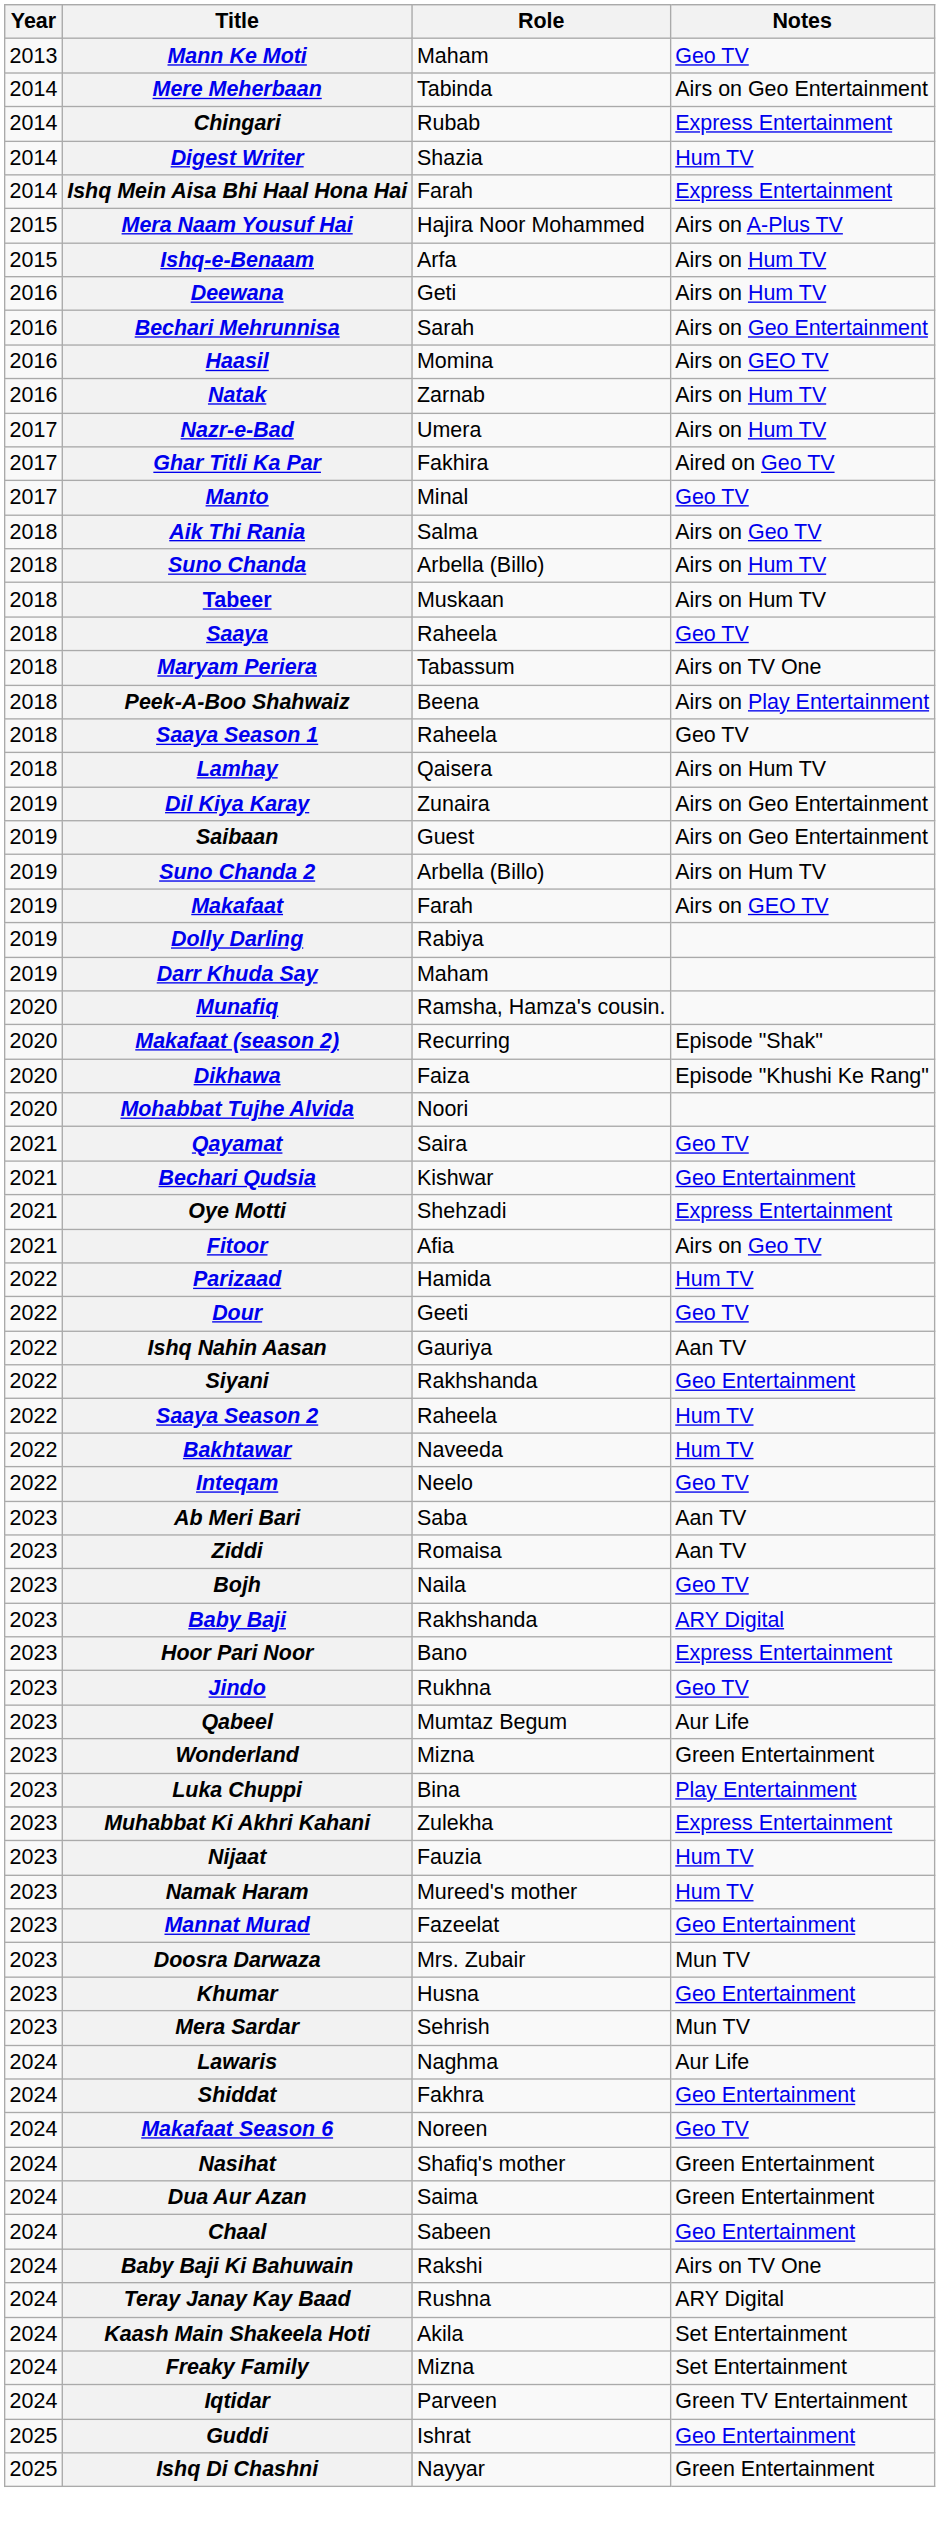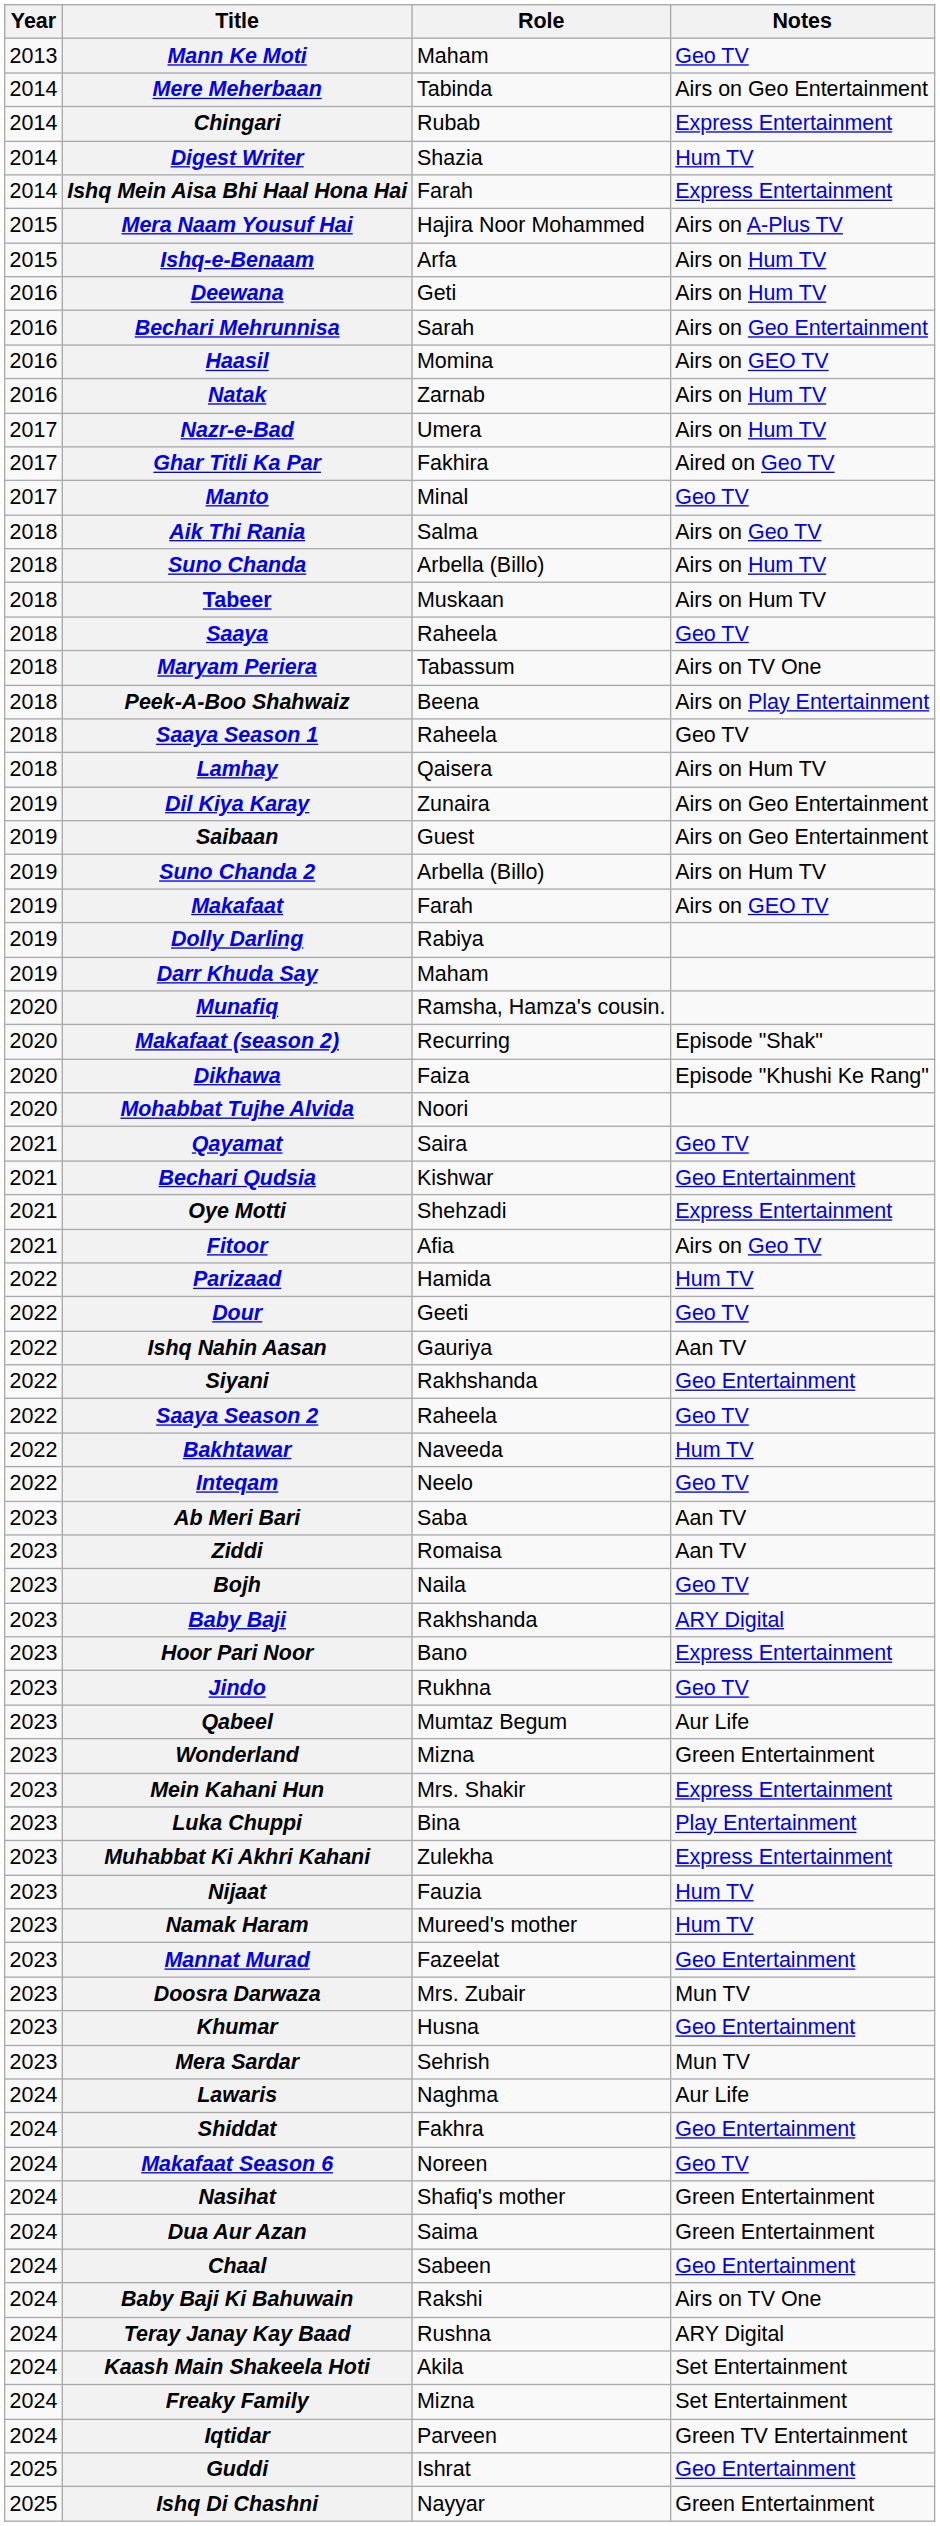 <table class="wikitable sortable plainrowheaders">
 <tr style="background:#ccc; text-align:center;">
 <th scope="col">Year</th>
 <th scope="col">Title</th>
 <th scope="col">Role</th>
 <th scope="col" class="unsortable">Notes</th>
 </tr>
 <tr>
 <td>2013</td>
 <th scope="row"><em><a href='#'>Mann Ke Moti</a></em></th>
 <td>Maham</td>
 <td><a href='#'>Geo TV</a></td>
 </tr>
 <tr>
 <td>2014</td>
 <th scope="row"><em><a href='#'>Mere Meherbaan</a></em></th>
 <td>Tabinda</td>
 <td>Airs on Geo Entertainment</td>
 </tr>
 <tr>
 <td>2014</td>
 <th scope="row"><em>Chingari</em></th>
 <td>Rubab</td>
 <td><a href='#'>Express Entertainment</a></td>
 </tr>
 <tr>
 <td>2014</td>
 <th scope="row"><em><a href='#'>Digest Writer</a></em></th>
 <td>Shazia</td>
 <td><a href='#'>Hum TV</a></td>
 </tr>
 <tr>
 <td>2014</td>
 <th scope="row"><em>Ishq Mein Aisa Bhi Haal Hona Hai</em></th>
 <td>Farah</td>
 <td><a href='#'>Express Entertainment</a></td>
 </tr>
 <tr>
 <td>2015</td>
 <th scope="row"><em><a href='#'>Mera Naam Yousuf Hai</a></em></th>
 <td>Hajira Noor Mohammed</td>
 <td>Airs on <a href='#'>A-Plus TV</a></td>
 </tr>
 <tr>
 <td>2015</td>
 <th scope="row"><em><a href='#'>Ishq-e-Benaam</a></em></th>
 <td>Arfa</td>
 <td>Airs on <a href='#'>Hum TV</a></td>
 </tr>
 <tr>
 <td>2016</td>
 <th scope="row"><em><a href='#'>Deewana</a></em></th>
 <td>Geti</td>
 <td>Airs on <a href='#'>Hum TV</a></td>
 </tr>
 <tr>
 <td>2016</td>
 <th scope="row"><em><a href='#'>Bechari Mehrunnisa</a></em></th>
 <td>Sarah</td>
 <td>Airs on <a href='#'>Geo Entertainment</a></td>
 </tr>
 <tr>
 <td>2016</td>
 <th scope="row"><em><a href='#'>Haasil</a></em></th>
 <td>Momina</td>
 <td>Airs on <a href='#'>GEO TV</a></td>
 </tr>
 <tr>
 <td>2016</td>
 <th scope="row"><em><a href='#'>Natak</a></em></th>
 <td>Zarnab</td>
 <td>Airs on <a href='#'>Hum TV</a></td>
 </tr>
 <tr>
 <td>2017</td>
 <th scope="row"><em><a href='#'>Nazr-e-Bad</a></em></th>
 <td>Umera</td>
 <td>Airs on <a href='#'>Hum TV</a></td>
 </tr>
 <tr>
 <td>2017</td>
 <th scope="row"><em><a href='#'>Ghar Titli Ka Par</a></em></th>
 <td>Fakhira</td>
 <td>Aired on <a href='#'>Geo TV</a></td>
 </tr>
 <tr>
 <td>2017</td>
 <th scope="row"><em><a href='#'>Manto</a></em></th>
 <td>Minal</td>
 <td><a href='#'>Geo TV</a></td>
 </tr>
 <tr>
 <td>2018</td>
 <th scope="row"><em><a href='#'>Aik Thi Rania</a></em></th>
 <td>Salma</td>
 <td>Airs on <a href='#'>Geo TV</a></td>
 </tr>
 <tr>
 <td>2018</td>
 <th scope="row"><em><a href='#'>Suno Chanda</a></em></th>
 <td>Arbella (Billo)</td>
 <td>Airs on <a href='#'>Hum TV</a></td>
 </tr>
 <tr>
 <td>2018</td>
 <th scope="row"><em><a href='#'></em>Tabeer<em></a></em></th>
 <td>Muskaan</td>
 <td>Airs on Hum TV</td>
 </tr>
 <tr>
 <td>2018</td>
 <th scope="row"><em><a href='#'>Saaya</a></em></th>
 <td>Raheela</td>
 <td><a href='#'>Geo TV</a></td>
 </tr>
 <tr>
 <td>2018</td>
 <th scope="row"><em><a href='#'>Maryam Periera</a></em></th>
 <td>Tabassum</td>
 <td>Airs on TV One</td>
 </tr>
 <tr>
 <td>2018</td>
 <th scope="row"><em>Peek-A-Boo Shahwaiz</em> </th>
 <td>Beena</td>
 <td>Airs on <a href='#'>Play Entertainment</a></td>
 </tr>
 <tr>
 <td>2018</td>
 <th scope="row"><em><a href='#'>Saaya Season 1</a></em></th>
 <td>Raheela</td>
 <td>Geo TV</td>
 </tr>
 <tr>
 <td>2018</td>
 <th scope="row"><em><a href='#'>Lamhay</a></em></th>
 <td>Qaisera</td>
 <td>Airs on Hum TV</td>
 </tr>
 <tr>
 <td>2019</td>
 <th scope="row"><em><a href='#'>Dil Kiya Karay</a></em></th>
 <td>Zunaira</td>
 <td>Airs on Geo Entertainment</td>
 </tr>
 <tr>
 <td>2019</td>
 <th scope="row"><em>Saibaan</em></th>
 <td>Guest</td>
 <td>Airs on Geo Entertainment</td>
 </tr>
 <tr>
 <td>2019</td>
 <th scope="row"><em><a href='#'>Suno Chanda 2</a></em></th>
 <td>Arbella (Billo)</td>
 <td>Airs on Hum TV</td>
 </tr>
 <tr>
 <td>2019</td>
 <th scope="row"><em><a href='#'>Makafaat</a></em></th>
 <td>Farah</td>
 <td>Airs on <a href='#'>GEO TV</a></td>
 </tr>
 <tr>
 <td>2019</td>
 <th scope="row"><em><a href='#'>Dolly Darling</a></em></th>
 <td>Rabiya</td>
 <td></td>
 </tr>
 <tr>
 <td>2019</td>
 <th scope="row"><em><a href='#'>Darr Khuda Say</a></em></th>
 <td>Maham</td>
 <td></td>
 </tr>
 <tr>
 <td>2020</td>
 <th scope="row"><em><a href='#'>Munafiq</a></em></th>
 <td>Ramsha, Hamza's cousin.</td>
 <td></td>
 </tr>
 <tr>
 <td>2020</td>
 <th scope="row"><em><a href='#'>Makafaat (season 2)</a></em></th>
 <td>Recurring</td>
 <td>Episode "Shak"</td>
 </tr>
 <tr>
 <td>2020</td>
 <th scope="row"><em><a href='#'>Dikhawa</a></em></th>
 <td>Faiza</td>
 <td>Episode "Khushi Ke Rang"</td>
 </tr>
 <tr>
 <td>2020</td>
 <th scope="row"><em><a href='#'>Mohabbat Tujhe Alvida</a></em></th>
 <td>Noori</td>
 <td></td>
 </tr>
 <tr>
 <td>2021</td>
 <th scope="row"><em><a href='#'>Qayamat</a></em></th>
 <td>Saira</td>
 <td><a href='#'>Geo TV</a></td>
 </tr>
 <tr>
 <td>2021</td>
 <th scope="row"><em><a href='#'>Bechari Qudsia</a></em></th>
 <td>Kishwar</td>
 <td><a href='#'>Geo Entertainment</a></td>
 </tr>
 <tr>
 <td>2021</td>
 <th scope="row"><em>Oye Motti</em></th>
 <td>Shehzadi</td>
 <td><a href='#'>Express Entertainment</a></td>
 </tr>
 <tr>
 <td>2021</td>
 <th scope="row"><em><a href='#'>Fitoor</a></em></th>
 <td>Afia</td>
 <td>Airs on <a href='#'>Geo TV</a></td>
 </tr>
 <tr>
 <td>2022</td>
 <th scope="row"><em><a href='#'>Parizaad</a></em></th>
 <td>Hamida</td>
 <td><a href='#'>Hum TV</a></td>
 </tr>
 <tr>
 <td>2022</td>
 <th scope="row"><em><a href='#'>Dour</a></em></th>
 <td>Geeti</td>
 <td><a href='#'>Geo TV</a></td>
 </tr>
 <tr>
 <td>2022</td>
 <th scope="row"><em>Ishq Nahin Aasan</em></th>
 <td>Gauriya</td>
 <td>Aan TV</td>
 </tr>
 <tr>
 <td>2022</td>
 <th scope="row"><em>Siyani</em></th>
 <td>Rakhshanda</td>
 <td><a href='#'>Geo Entertainment</a></td>
 </tr>
 <tr>
 <td>2022</td>
 <th scope="row"><em><a href='#'>Saaya Season 2</a></em></th>
 <td>Raheela</td>
-<td><a href='#'>Hum TV</a></td>
+<td><a href='#'>Geo TV</a></td>
 </tr>
 <tr>
 <td>2022</td>
 <th scope="row"><em><a href='#'>Bakhtawar</a></em></th>
 <td>Naveeda</td>
 <td><a href='#'>Hum TV</a></td>
 </tr>
 <tr>
 <td>2022</td>
 <th scope="row"><em><a href='#'>Inteqam</a></em></th>
 <td>Neelo</td>
 <td><a href='#'>Geo TV</a></td>
 </tr>
 <tr>
 <td>2023</td>
 <th scope="row"><em>Ab Meri Bari</em></th>
 <td>Saba</td>
 <td>Aan TV</td>
 </tr>
 <tr>
 <td>2023</td>
 <th scope="row"><em>Ziddi</em></th>
 <td>Romaisa</td>
 <td>Aan TV</td>
 </tr>
 <tr>
 <td>2023</td>
 <th scope="row"><em>Bojh</em></th>
 <td>Naila</td>
 <td><a href='#'>Geo TV</a></td>
 </tr>
 <tr>
 <td>2023</td>
 <th scope="row"><em><a href='#'>Baby Baji</a></em></th>
 <td>Rakhshanda</td>
 <td><a href='#'>ARY Digital</a></td>
 </tr>
 <tr>
 <td>2023</td>
 <th scope="row"><em>Hoor Pari Noor</em></th>
 <td>Bano</td>
 <td><a href='#'>Express Entertainment</a></td>
 </tr>
 <tr>
 <td>2023</td>
 <th scope="row"><em><a href='#'>Jindo</a></em></th>
 <td>Rukhna</td>
 <td><a href='#'>Geo TV</a></td>
 </tr>
 <tr>
 <td>2023</td>
 <th scope="row"><em>Qabeel</em></th>
 <td>Mumtaz Begum</td>
 <td>Aur Life</td>
 </tr>
 <tr>
 <td>2023</td>
 <th scope="row"><em>Wonderland</em></th>
 <td>Mizna</td>
 <td>Green Entertainment</td>
+</tr>
+<tr>
+<td>2023</td>
+<th scope="row"><em>Mein Kahani Hun</em></th>
+<td>Mrs. Shakir</td>
+<td><a href='#'>Express Entertainment</a></td>
 </tr>
 <tr>
 <td>2023</td>
 <th scope="row"><em>Luka Chuppi</em></th>
 <td>Bina</td>
 <td><a href='#'>Play Entertainment</a></td>
 </tr>
 <tr>
 <td>2023</td>
 <th scope="row"><em>Muhabbat Ki Akhri Kahani</em></th>
 <td>Zulekha</td>
 <td><a href='#'>Express Entertainment</a></td>
 </tr>
 <tr>
 <td>2023</td>
 <th scope="row"><em>Nijaat</em></th>
 <td>Fauzia</td>
 <td><a href='#'>Hum TV</a></td>
 </tr>
 <tr>
 <td>2023</td>
 <th scope="row"><em>Namak Haram</em></th>
 <td>Mureed's mother</td>
 <td><a href='#'>Hum TV</a></td>
 </tr>
 <tr>
 <td>2023</td>
 <th scope="row"><em><a href='#'>Mannat Murad</a></em></th>
 <td>Fazeelat</td>
 <td><a href='#'>Geo Entertainment</a></td>
 </tr>
 <tr>
 <td>2023</td>
 <th scope="row"><em>Doosra Darwaza</em></th>
 <td>Mrs. Zubair</td>
 <td>Mun TV</td>
 </tr>
 <tr>
 <td>2023</td>
 <th scope="row"><em>Khumar</em></th>
 <td>Husna</td>
 <td><a href='#'>Geo Entertainment</a></td>
 </tr>
 <tr>
 <td>2023</td>
 <th scope="row"><em>Mera Sardar</em></th>
 <td>Sehrish</td>
 <td>Mun TV</td>
 </tr>
 <tr>
 <td>2024</td>
 <th scope="row"><em>Lawaris</em></th>
 <td>Naghma</td>
 <td>Aur Life</td>
 </tr>
 <tr>
 <td>2024</td>
 <th scope="row"><em>Shiddat</em></th>
 <td>Fakhra</td>
 <td><a href='#'>Geo Entertainment</a></td>
 </tr>
 <tr>
 <td>2024</td>
 <th scope="row"><em><a href='#'>Makafaat Season 6</a></em></th>
 <td>Noreen</td>
 <td><a href='#'>Geo TV</a></td>
 </tr>
 <tr>
 <td>2024</td>
 <th scope="row"><em>Nasihat</em></th>
 <td>Shafiq's mother</td>
 <td>Green Entertainment</td>
 </tr>
 <tr>
 <td>2024</td>
 <th scope="row"><em>Dua Aur Azan</em></th>
 <td>Saima</td>
 <td>Green Entertainment</td>
 </tr>
 <tr>
 <td>2024</td>
 <th scope="row"><em>Chaal</em></th>
 <td>Sabeen</td>
 <td><a href='#'>Geo Entertainment</a></td>
 </tr>
 <tr>
 <td>2024</td>
 <th scope="row"><em>Baby Baji Ki Bahuwain</em></th>
 <td>Rakshi</td>
 <td>Airs on TV One</td>
 </tr>
 <tr>
 <td>2024</td>
 <th scope="row"><em>Teray Janay Kay Baad</em></th>
 <td>Rushna</td>
 <td>ARY Digital</td>
 </tr>
 <tr>
 <td>2024</td>
 <th scope="row"><em>Kaash Main Shakeela Hoti</em></th>
 <td>Akila</td>
 <td>Set Entertainment</td>
 </tr>
 <tr>
 <td>2024</td>
 <th scope="row"><em>Freaky Family</em></th>
 <td>Mizna</td>
 <td>Set Entertainment</td>
 </tr>
 <tr>
 <td>2024</td>
 <th scope="row"><em>Iqtidar</em></th>
 <td>Parveen</td>
 <td>Green TV Entertainment</td>
 </tr>
 <tr>
 <td>2025</td>
 <th scope="row"><em>Guddi</em></th>
 <td>Ishrat</td>
 <td><a href='#'>Geo Entertainment</a></td>
 </tr>
 <tr>
 <td>2025</td>
 <th scope="row"><em>Ishq Di Chashni</em></th>
 <td>Nayyar</td>
 <td>Green Entertainment</td>
 </tr>
 </table>
